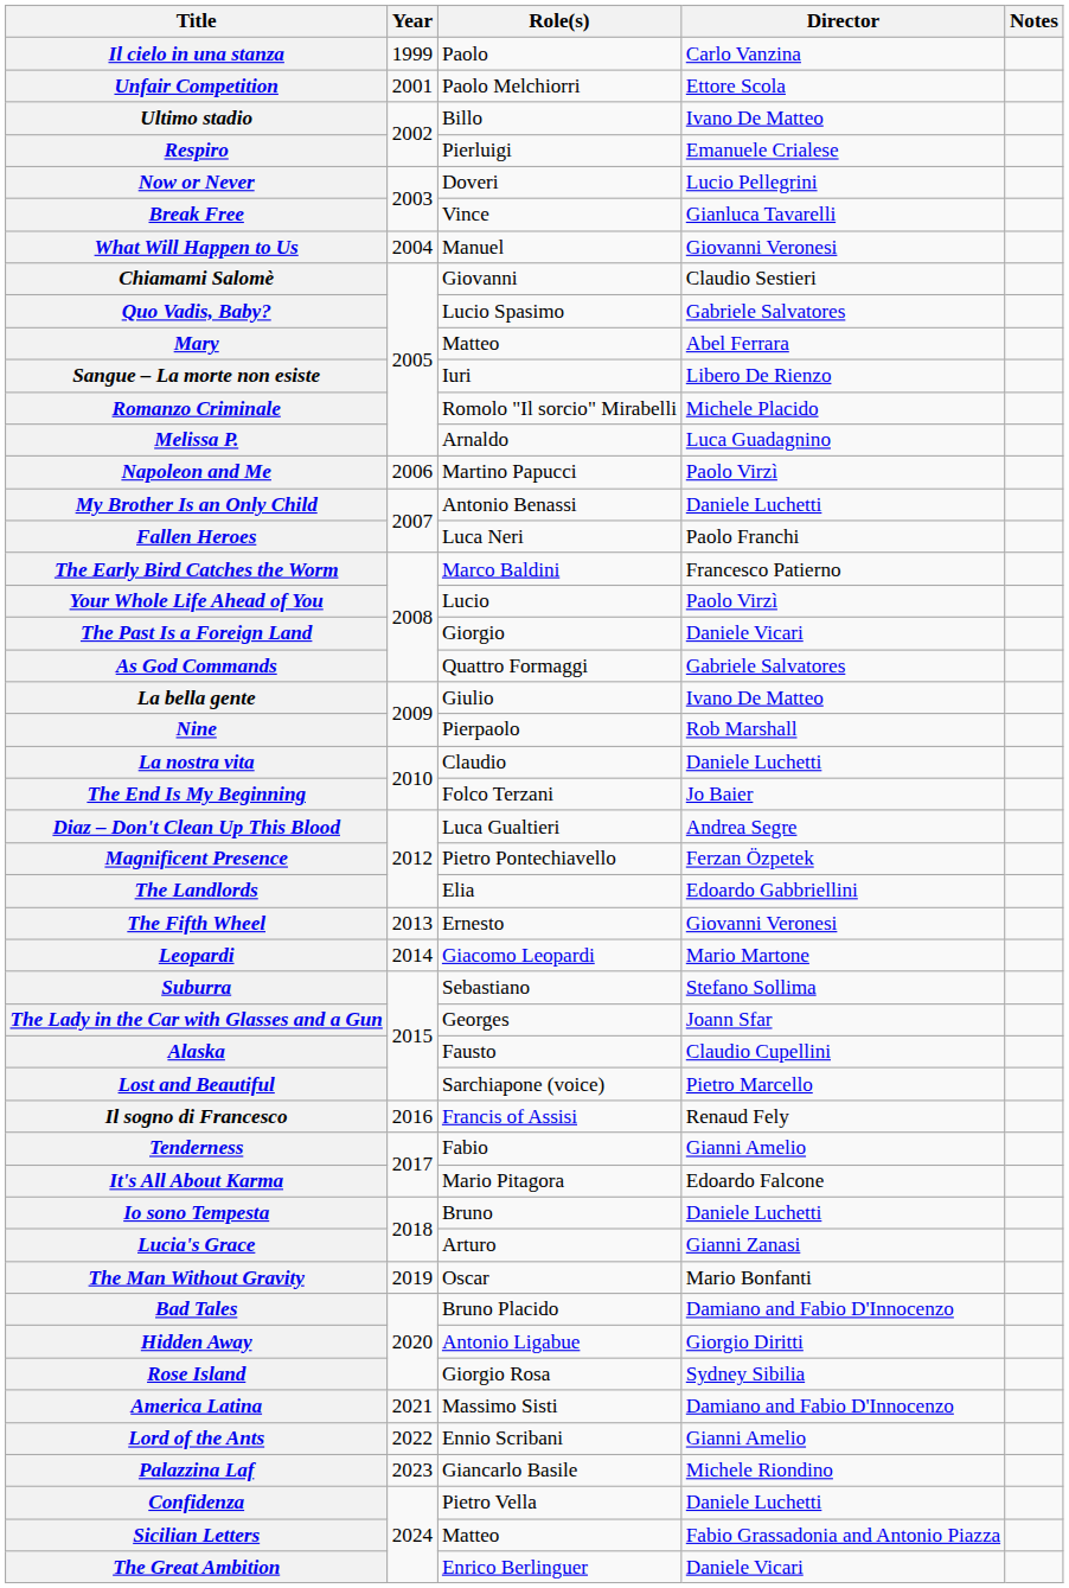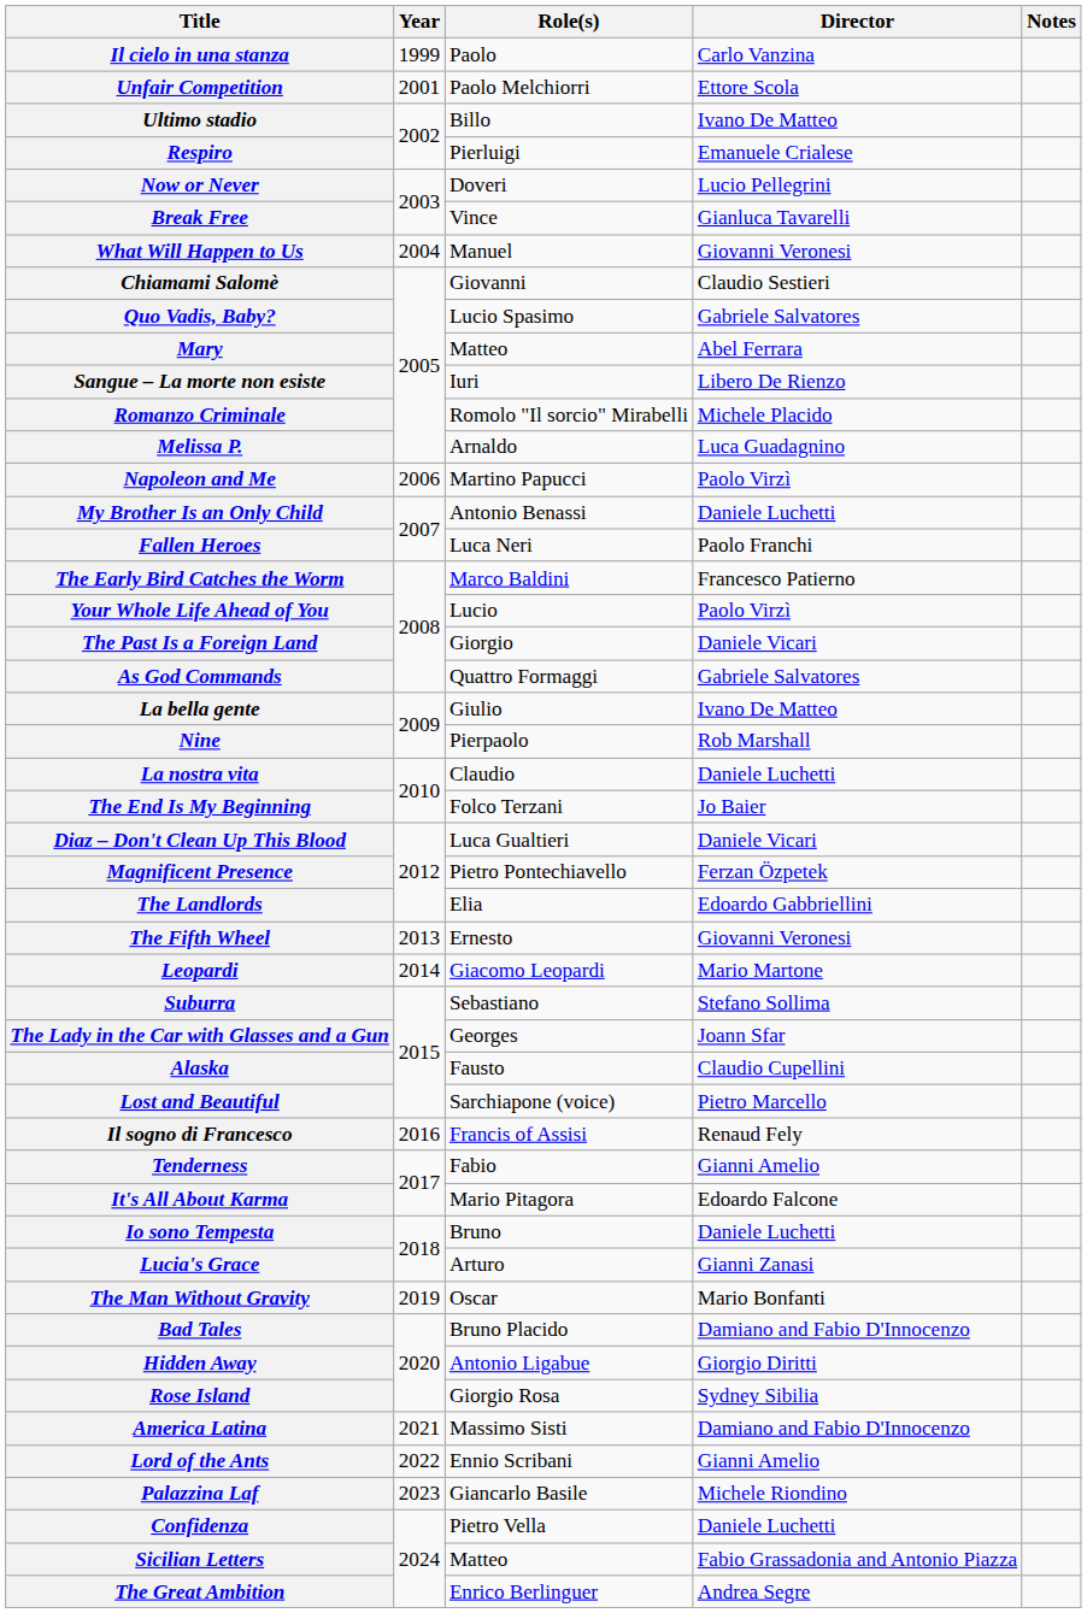 <table class="wikitable plainrowheaders sortable">
 <tr>
 <th scope="col">Title</th>
 <th scope="col">Year</th>
 <th scope="col">Role(s)</th>
 <th scope="col">Director</th>
 <th scope="col" class="unsortable">Notes</th>
 </tr>
 <tr>
 <th scope="row"><em><a href='#'>Il cielo in una stanza</a></em></th>
 <td>1999</td>
 <td>Paolo</td>
 <td><a href='#'>Carlo Vanzina</a></td>
 <td></td>
 </tr>
 <tr>
 <th scope="row"><em><a href='#'>Unfair Competition</a></em></th>
 <td>2001</td>
 <td>Paolo Melchiorri</td>
 <td><a href='#'>Ettore Scola</a></td>
 <td></td>
 </tr>
 <tr>
 <th scope="row"><em>Ultimo stadio</em></th>
 <td rowspan=2>2002</td>
 <td>Billo</td>
 <td><a href='#'>Ivano De Matteo</a></td>
 <td></td>
 </tr>
 <tr>
 <th scope="row"><em><a href='#'>Respiro</a></em></th>
 <td>Pierluigi</td>
 <td><a href='#'>Emanuele Crialese</a></td>
 <td></td>
 </tr>
 <tr>
 <th scope="row"><em><a href='#'>Now or Never</a></em></th>
 <td rowspan=2>2003</td>
 <td>Doveri</td>
 <td><a href='#'>Lucio Pellegrini</a></td>
 <td></td>
 </tr>
 <tr>
 <th scope="row"><em><a href='#'>Break Free</a></em></th>
 <td>Vince</td>
 <td><a href='#'>Gianluca Tavarelli</a></td>
 <td></td>
 </tr>
 <tr>
 <th scope="row"><em><a href='#'>What Will Happen to Us</a></em></th>
 <td>2004</td>
 <td>Manuel</td>
 <td><a href='#'>Giovanni Veronesi</a></td>
 <td></td>
 </tr>
 <tr>
 <th scope="row"><em>Chiamami Salomè</em></th>
 <td rowspan=6>2005</td>
 <td>Giovanni</td>
 <td>Claudio Sestieri</td>
 <td></td>
 </tr>
 <tr>
 <th scope="row"><em><a href='#'>Quo Vadis, Baby?</a></em></th>
 <td>Lucio Spasimo</td>
 <td><a href='#'>Gabriele Salvatores</a></td>
 <td></td>
 </tr>
 <tr>
 <th scope="row"><em><a href='#'>Mary</a></em></th>
 <td>Matteo</td>
 <td><a href='#'>Abel Ferrara</a></td>
 <td></td>
 </tr>
 <tr>
 <th scope="row"><em>Sangue – La morte non esiste</em></th>
 <td>Iuri</td>
 <td><a href='#'>Libero De Rienzo</a></td>
 <td></td>
 </tr>
 <tr>
 <th scope="row"><em><a href='#'>Romanzo Criminale</a></em></th>
 <td>Romolo "Il sorcio" Mirabelli</td>
 <td><a href='#'>Michele Placido</a></td>
 <td></td>
 </tr>
 <tr>
 <th scope="row"><em><a href='#'>Melissa P.</a></em></th>
 <td>Arnaldo</td>
 <td><a href='#'>Luca Guadagnino</a></td>
 <td></td>
 </tr>
 <tr>
 <th scope="row"><em><a href='#'>Napoleon and Me</a></em></th>
 <td>2006</td>
 <td>Martino Papucci</td>
 <td><a href='#'>Paolo Virzì</a></td>
 <td></td>
 </tr>
 <tr>
 <th scope="row"><em><a href='#'>My Brother Is an Only Child</a></em></th>
 <td rowspan=2>2007</td>
 <td>Antonio Benassi</td>
 <td><a href='#'>Daniele Luchetti</a></td>
 <td></td>
 </tr>
 <tr>
 <th scope="row"><em><a href='#'>Fallen Heroes</a></em></th>
 <td>Luca Neri</td>
 <td>Paolo Franchi</td>
 <td></td>
 </tr>
 <tr>
 <th scope="row"><em><a href='#'>The Early Bird Catches the Worm</a></em></th>
 <td rowspan=4>2008</td>
 <td><a href='#'>Marco Baldini</a></td>
 <td>Francesco Patierno</td>
 <td></td>
 </tr>
 <tr>
 <th scope="row"><em><a href='#'>Your Whole Life Ahead of You</a></em></th>
 <td>Lucio</td>
 <td><a href='#'>Paolo Virzì</a></td>
 <td></td>
 </tr>
 <tr>
 <th scope="row"><em><a href='#'>The Past Is a Foreign Land</a></em></th>
 <td>Giorgio</td>
 <td><a href='#'>Daniele Vicari</a></td>
 <td></td>
 </tr>
 <tr>
 <th scope="row"><em><a href='#'>As God Commands</a></em></th>
 <td>Quattro Formaggi</td>
 <td><a href='#'>Gabriele Salvatores</a></td>
 <td></td>
 </tr>
 <tr>
 <th scope="row"><em>La bella gente</em></th>
 <td rowspan=2>2009</td>
 <td>Giulio</td>
 <td><a href='#'>Ivano De Matteo</a></td>
 <td></td>
 </tr>
 <tr>
 <th scope="row"><em><a href='#'>Nine</a></em></th>
 <td>Pierpaolo</td>
 <td><a href='#'>Rob Marshall</a></td>
 <td></td>
 </tr>
 <tr>
 <th scope="row"><em><a href='#'>La nostra vita</a></em></th>
 <td rowspan=2>2010</td>
 <td>Claudio</td>
 <td><a href='#'>Daniele Luchetti</a></td>
 <td></td>
 </tr>
 <tr>
 <th scope="row"><em><a href='#'>The End Is My Beginning</a></em></th>
 <td>Folco Terzani</td>
 <td><a href='#'>Jo Baier</a></td>
 <td></td>
 </tr>
 <tr>
 <th scope="row"><em><a href='#'>Diaz – Don't Clean Up This Blood</a></em></th>
 <td rowspan=3>2012</td>
 <td>Luca Gualtieri</td>
-<td><a href='#'>Andrea Segre</a></td>
+<td><a href='#'>Daniele Vicari</a></td>
 <td></td>
 </tr>
 <tr>
 <th scope="row"><em><a href='#'>Magnificent Presence</a></em></th>
 <td>Pietro Pontechiavello</td>
 <td><a href='#'>Ferzan Özpetek</a></td>
 <td></td>
 </tr>
 <tr>
 <th scope="row"><em><a href='#'>The Landlords</a></em></th>
 <td>Elia</td>
 <td><a href='#'>Edoardo Gabbriellini</a></td>
 <td></td>
 </tr>
 <tr>
 <th scope="row"><em><a href='#'>The Fifth Wheel</a></em></th>
 <td>2013</td>
 <td>Ernesto</td>
 <td><a href='#'>Giovanni Veronesi</a></td>
 <td></td>
 </tr>
 <tr>
 <th scope="row"><em><a href='#'>Leopardi</a></em></th>
 <td>2014</td>
 <td><a href='#'>Giacomo Leopardi</a></td>
 <td><a href='#'>Mario Martone</a></td>
 <td></td>
 </tr>
 <tr>
 <th scope="row"><em><a href='#'>Suburra</a></em></th>
 <td rowspan=4>2015</td>
 <td>Sebastiano</td>
 <td><a href='#'>Stefano Sollima</a></td>
 <td></td>
 </tr>
 <tr>
 <th scope="row"><em><a href='#'>The Lady in the Car with Glasses and a Gun</a></em></th>
 <td>Georges</td>
 <td><a href='#'>Joann Sfar</a></td>
 <td></td>
 </tr>
 <tr>
 <th scope="row"><em><a href='#'>Alaska</a></em></th>
 <td>Fausto</td>
 <td><a href='#'>Claudio Cupellini</a></td>
 <td></td>
 </tr>
 <tr>
 <th scope="row"><em><a href='#'>Lost and Beautiful</a></em></th>
 <td>Sarchiapone (voice)</td>
 <td><a href='#'>Pietro Marcello</a></td>
 <td></td>
 </tr>
 <tr>
 <th scope="row"><em>Il sogno di Francesco</em></th>
 <td>2016</td>
 <td><a href='#'>Francis of Assisi</a></td>
 <td>Renaud Fely</td>
 <td></td>
 </tr>
 <tr>
 <th scope="row"><em><a href='#'>Tenderness</a></em></th>
 <td rowspan=2>2017</td>
 <td>Fabio</td>
 <td><a href='#'>Gianni Amelio</a></td>
 <td></td>
 </tr>
 <tr>
 <th scope="row"><em><a href='#'>It's All About Karma</a></em></th>
 <td>Mario Pitagora</td>
 <td>Edoardo Falcone</td>
 <td></td>
 </tr>
 <tr>
 <th scope="row"><em><a href='#'>Io sono Tempesta</a></em></th>
 <td rowspan=2>2018</td>
 <td>Bruno</td>
 <td><a href='#'>Daniele Luchetti</a></td>
 <td></td>
 </tr>
 <tr>
 <th scope="row"><em><a href='#'>Lucia's Grace</a></em></th>
 <td>Arturo</td>
 <td><a href='#'>Gianni Zanasi</a></td>
 <td></td>
 </tr>
 <tr>
 <th scope="row"><em><a href='#'>The Man Without Gravity</a></em></th>
 <td>2019</td>
 <td>Oscar</td>
 <td>Mario Bonfanti</td>
 <td></td>
 </tr>
 <tr>
 <th scope="row"><em><a href='#'>Bad Tales</a></em></th>
 <td rowspan=3>2020</td>
 <td>Bruno Placido</td>
 <td><a href='#'>Damiano and Fabio D'Innocenzo</a></td>
 <td></td>
 </tr>
 <tr>
 <th scope="row"><em><a href='#'>Hidden Away</a></em></th>
 <td><a href='#'>Antonio Ligabue</a></td>
 <td><a href='#'>Giorgio Diritti</a></td>
 <td></td>
 </tr>
 <tr>
 <th scope="row"><em><a href='#'>Rose Island</a></em></th>
 <td>Giorgio Rosa</td>
 <td><a href='#'>Sydney Sibilia</a></td>
 <td></td>
 </tr>
 <tr>
 <th scope="row"><em><a href='#'>America Latina</a></em></th>
 <td>2021</td>
 <td>Massimo Sisti</td>
 <td><a href='#'>Damiano and Fabio D'Innocenzo</a></td>
 <td></td>
 </tr>
 <tr>
 <th scope="row"><em><a href='#'>Lord of the Ants</a></em></th>
 <td>2022</td>
 <td>Ennio Scribani</td>
 <td><a href='#'>Gianni Amelio</a></td>
 <td></td>
 </tr>
 <tr>
 <th scope="row"><em><a href='#'>Palazzina Laf</a></em></th>
 <td>2023</td>
 <td>Giancarlo Basile</td>
 <td><a href='#'>Michele Riondino</a></td>
 <td></td>
 </tr>
 <tr>
 <th scope="row"><em><a href='#'>Confidenza</a></em></th>
 <td rowspan=3>2024</td>
 <td>Pietro Vella</td>
 <td><a href='#'>Daniele Luchetti</a></td>
 <td></td>
 </tr>
 <tr>
 <th scope="row"><em><a href='#'>Sicilian Letters</a></em></th>
 <td>Matteo</td>
 <td><a href='#'>Fabio Grassadonia and Antonio Piazza</a></td>
 <td></td>
 </tr>
 <tr>
 <th scope="row"><em><a href='#'>The Great Ambition</a></em></th>
 <td><a href='#'>Enrico Berlinguer</a></td>
-<td><a href='#'>Daniele Vicari</a></td>
+<td><a href='#'>Andrea Segre</a></td>
 <td></td>
 </tr>
 </table>
